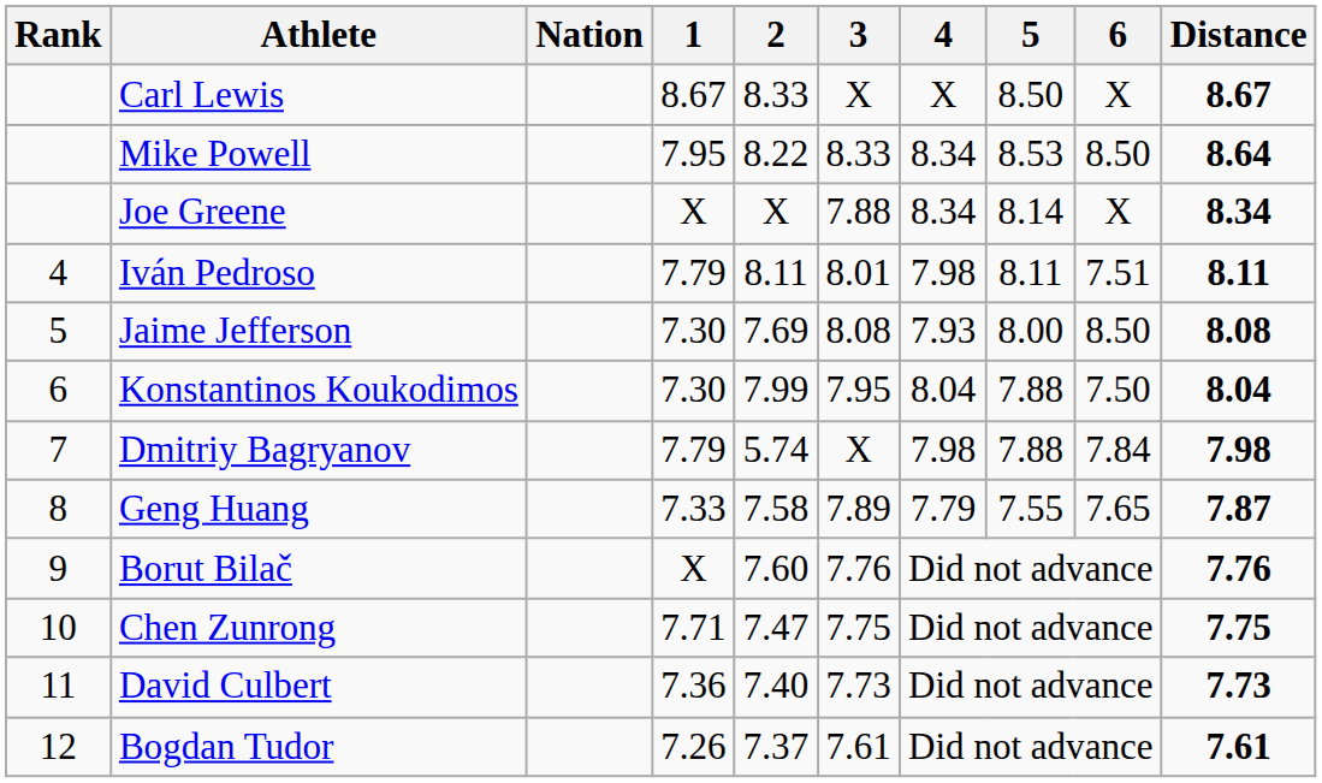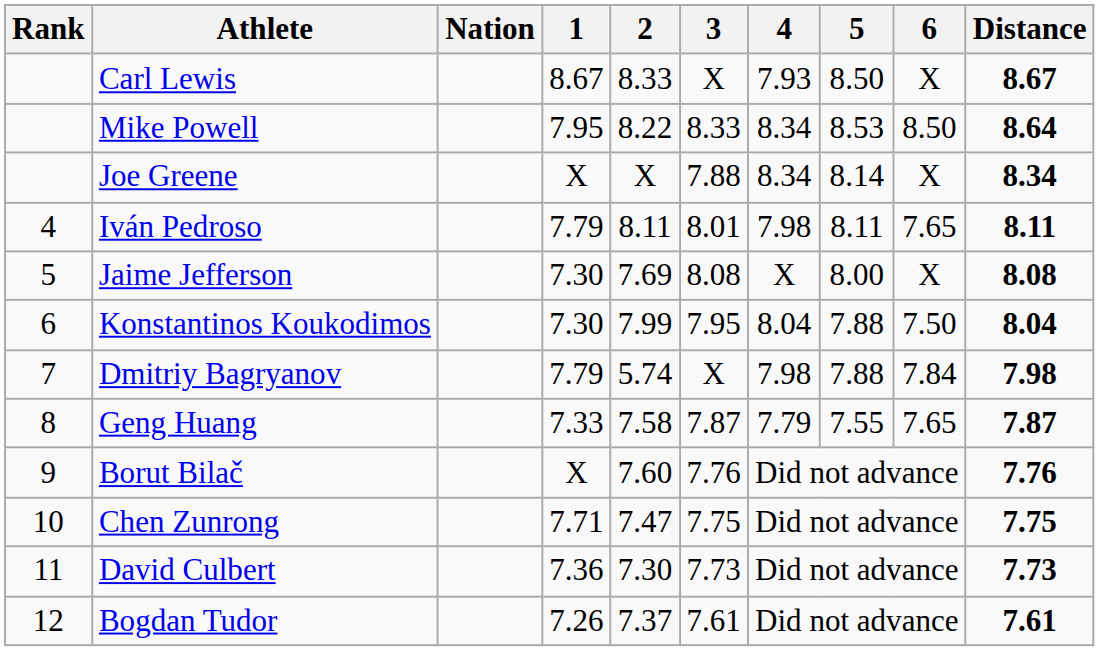 <table class="wikitable sortable" style=" text-align:center">
 <tr>
 <th>Rank</th>
 <th>Athlete</th>
 <th>Nation</th>
 <th>1</th>
 <th>2</th>
 <th>3</th>
 <th>4</th>
 <th>5</th>
 <th>6</th>
 <th>Distance</th>
 </tr>
 <tr>
 <td></td>
 <td align=left><a href='#'>Carl Lewis</a></td>
 <td align=left></td>
 <td>8.67</td>
 <td>8.33</td>
 <td data-sort-value=1.00>X</td>
-<td data-sort-value=1.00>X</td>
+<td>7.93</td>
 <td>8.50</td>
 <td data-sort-value=1.00>X</td>
 <td><strong>8.67</strong></td>
 </tr>
 <tr>
 <td></td>
 <td align=left><a href='#'>Mike Powell</a></td>
 <td align=left></td>
 <td>7.95</td>
 <td>8.22</td>
 <td>8.33</td>
 <td>8.34</td>
 <td>8.53</td>
 <td>8.50</td>
 <td><strong>8.64</strong></td>
 </tr>
 <tr>
 <td></td>
 <td align=left><a href='#'>Joe Greene</a></td>
 <td align=left></td>
 <td data-sort-value=1.00>X</td>
 <td data-sort-value=1.00>X</td>
 <td>7.88</td>
 <td>8.34</td>
 <td>8.14</td>
 <td data-sort-value=1.00>X</td>
 <td><strong>8.34</strong></td>
 </tr>
 <tr>
 <td>4</td>
 <td align=left><a href='#'>Iván Pedroso</a></td>
 <td align=left></td>
 <td>7.79</td>
 <td>8.11</td>
 <td>8.01</td>
 <td>7.98</td>
 <td>8.11</td>
-<td>7.51</td>
+<td>7.65</td>
 <td><strong>8.11</strong></td>
 </tr>
 <tr>
 <td>5</td>
 <td align=left><a href='#'>Jaime Jefferson</a></td>
 <td align=left></td>
 <td>7.30</td>
 <td>7.69</td>
 <td>8.08</td>
-<td>7.93</td>
+<td data-sort-value=1.00>X</td>
 <td>8.00</td>
-<td>8.50</td>
+<td data-sort-value=1.00>X</td>
 <td><strong>8.08</strong></td>
 </tr>
 <tr>
 <td>6</td>
 <td align=left><a href='#'>Konstantinos Koukodimos</a></td>
 <td align=left></td>
 <td>7.30</td>
 <td>7.99</td>
 <td>7.95</td>
 <td>8.04</td>
 <td>7.88</td>
 <td>7.50</td>
 <td><strong>8.04</strong></td>
 </tr>
 <tr>
 <td>7</td>
 <td align=left><a href='#'>Dmitriy Bagryanov</a></td>
 <td align=left></td>
 <td>7.79</td>
 <td>5.74</td>
 <td data-sort-value=1.00>X</td>
 <td>7.98</td>
 <td>7.88</td>
 <td>7.84</td>
 <td><strong>7.98</strong></td>
 </tr>
 <tr>
 <td>8</td>
 <td align=left><a href='#'>Geng Huang</a></td>
 <td align=left></td>
 <td>7.33</td>
 <td>7.58</td>
-<td>7.89</td>
+<td>7.87</td>
 <td>7.79</td>
 <td>7.55</td>
 <td>7.65</td>
 <td><strong>7.87</strong></td>
 </tr>
 <tr>
 <td>9</td>
 <td align=left><a href='#'>Borut Bilač</a></td>
 <td align=left></td>
 <td data-sort-value=1.00>X</td>
 <td>7.60</td>
 <td>7.76</td>
 <td colspan=3 data-sort-value=0.00>Did not advance</td>
 <td><strong>7.76</strong></td>
 </tr>
 <tr>
 <td>10</td>
 <td align=left><a href='#'>Chen Zunrong</a></td>
 <td align=left></td>
 <td>7.71</td>
 <td>7.47</td>
 <td>7.75</td>
 <td colspan=3 data-sort-value=0.00>Did not advance</td>
 <td><strong>7.75</strong></td>
 </tr>
 <tr>
 <td>11</td>
 <td align=left><a href='#'>David Culbert</a></td>
 <td align=left></td>
 <td>7.36</td>
-<td>7.40</td>
+<td>7.30</td>
 <td>7.73</td>
 <td colspan=3 data-sort-value=0.00>Did not advance</td>
 <td><strong>7.73</strong></td>
 </tr>
 <tr>
 <td>12</td>
 <td align=left><a href='#'>Bogdan Tudor</a></td>
 <td align=left></td>
 <td>7.26</td>
 <td>7.37</td>
 <td>7.61</td>
 <td colspan=3 data-sort-value=0.00>Did not advance</td>
 <td><strong>7.61</strong></td>
 </tr>
 </table>
